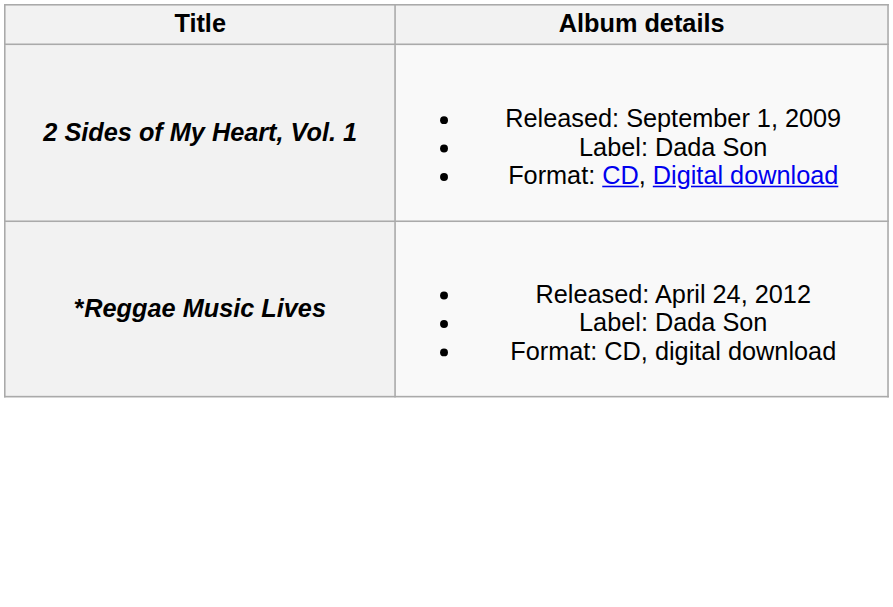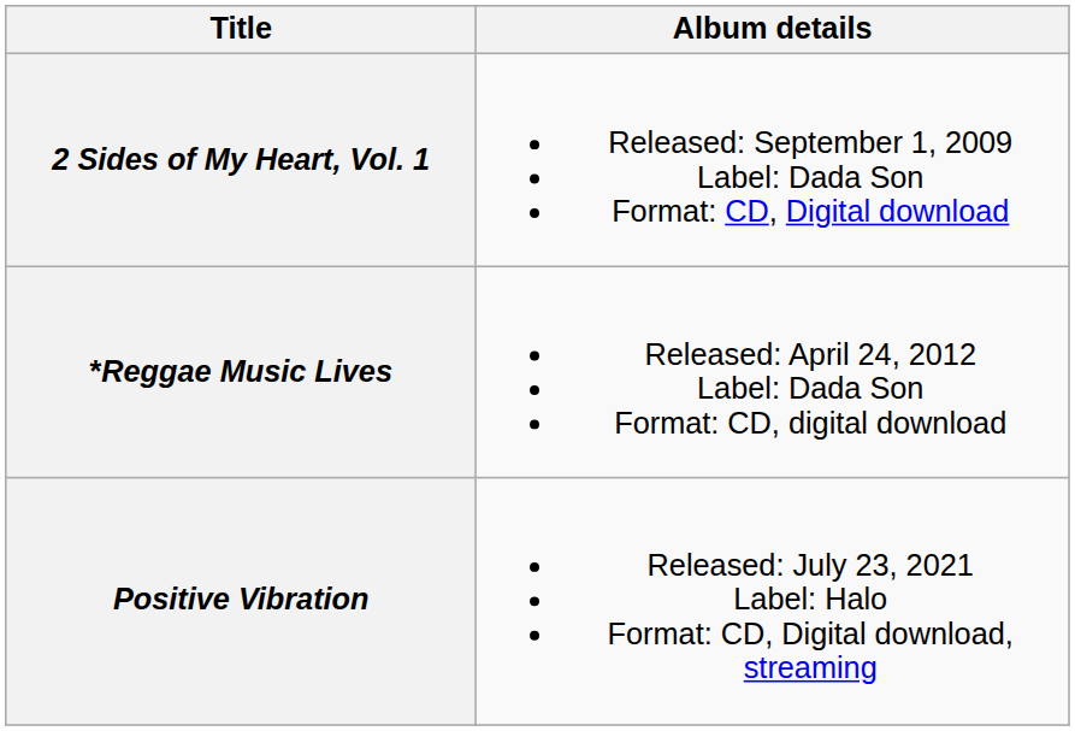 <table class="wikitable plainrowheaders" style="text-align:center">
 <tr>
 <th scope="col" style="width:15em;">Title</th>
 <th scope="col" style="width:19em;">Album details</th>
 </tr>
 <tr>
 <th scope="row"><em>2 Sides of My Heart, Vol. 1</em></th>
 <td><br><ul><li>Released: September 1, 2009</li><li>Label: Dada Son</li><li>Format: <a href='#'>CD</a>, <a href='#'>Digital download</a></li></ul></td>
 </tr>
 <tr>
 <th scope="row">*<em>Reggae Music Lives</em></th>
 <td><br><ul><li>Released: April 24, 2012</li><li>Label: Dada Son</li><li>Format: CD, digital download</li></ul></td>
 </tr>
+<tr>
+<th scope="row"><em>Positive Vibration</em></th>
+<td><br><ul><li>Released: July 23, 2021</li><li>Label: Halo</li><li>Format: CD, Digital download, <a href='#'>streaming</a></li></ul></td>
+</tr>
 </table>
